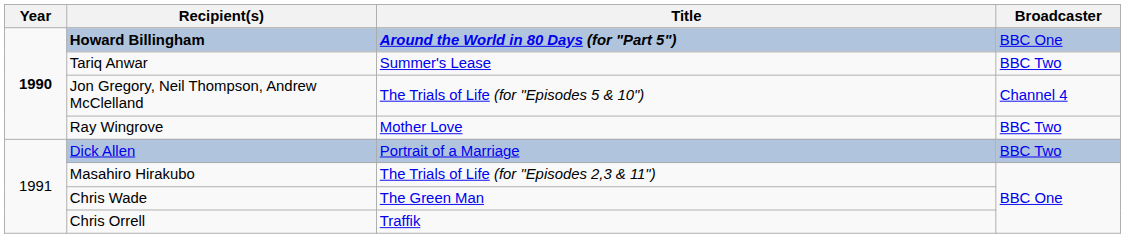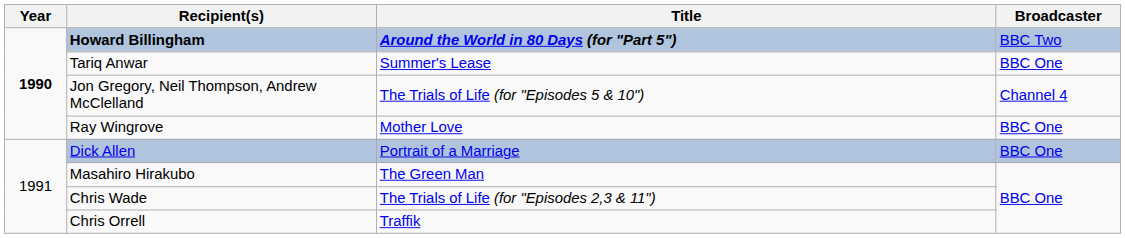 <table class="wikitable" width="95%">
 <tr>
 <th width=5%>Year</th>
 <th width=25%><strong>Recipient(s)</strong></th>
 <th width=50%>Title</th>
 <th width=10%><strong>Broadcaster</strong></th>
 </tr>
 <tr>
 <td rowspan="4" style="text-align:center;"><strong>1990</strong></td>
 <td style="background:#B0C4DE;"><strong>Howard Billingham</strong></td>
 <td style="background:#B0C4DE;"><strong><em><a href='#'>Around the World in 80 Days</a><em> (for "Part 5")<strong></td>
-<td style="background:#B0C4DE;"></strong><a href='#'>BBC One</a><strong></td>
+<td style="background:#B0C4DE;"></strong><a href='#'>BBC Two</a><strong></td>
 </tr>
 <tr>
 <td>Tariq Anwar</td>
 <td></em><a href='#'>Summer's Lease</a><em></td>
-<td><a href='#'>BBC Two</a></td>
+<td><a href='#'>BBC One</a></td>
 </tr>
 <tr>
 <td>Jon Gregory, Neil Thompson, Andrew McClelland</td>
 <td></em><a href='#'>The Trials of Life</a><em> (for "Episodes 5 & 10")</td>
 <td><a href='#'>Channel 4</a></td>
 </tr>
 <tr>
 <td>Ray Wingrove</td>
 <td></em><a href='#'>Mother Love</a><em></td>
-<td><a href='#'>BBC Two</a></td>
+<td><a href='#'>BBC One</a></td>
 </tr>
 <tr>
 <td rowspan="4" style="text-align:center;"></strong>1991<strong></td>
 <td style="background:#B0C4DE;"></strong><a href='#'>Dick Allen</a><strong></td>
 <td style="background:#B0C4DE;"></em></strong><a href='#'>Portrait of a Marriage</a><strong><em></td>
-<td style="background:#B0C4DE;"></strong><a href='#'>BBC Two</a><strong></td>
+<td style="background:#B0C4DE;"></strong><a href='#'>BBC One</a><strong></td>
 </tr>
 <tr>
 <td>Masahiro Hirakubo</td>
-<td></em><a href='#'>The Trials of Life</a><em> (for "Episodes 2,3 & 11")</td>
+<td></em><a href='#'>The Green Man</a><em></td>
 <td rowspan="3"><a href='#'>BBC One</a></td>
 </tr>
 <tr>
 <td>Chris Wade</td>
-<td></em><a href='#'>The Green Man</a><em></td>
+<td></em><a href='#'>The Trials of Life</a><em> (for "Episodes 2,3 & 11")</td>
 </tr>
 <tr>
 <td>Chris Orrell</td>
 <td></em><a href='#'>Traffik</a><em></td>
 </tr>
 </table>
